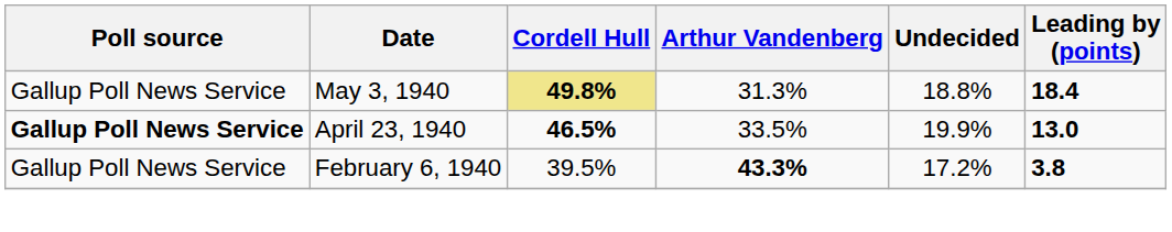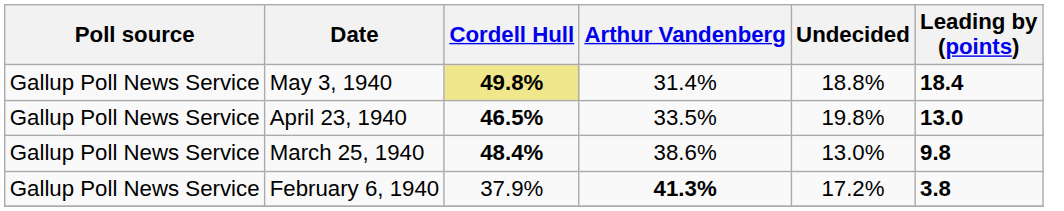 <table class="wikitable sortable collapsible collapsed">
 <tr>
 <th>Poll source</th>
 <th>Date</th>
 <th><a href='#'>Cordell Hull</a><br><small></small></th>
 <th><a href='#'>Arthur Vandenberg</a><br><small></small></th>
 <th>Undecided</th>
 <th>Leading by<br>(<a href='#'>points</a>)</th>
 </tr>
 <tr>
 <td>Gallup Poll News Service</td>
 <td>May 3, 1940</td>
 <td align="center"  style="background: khaki;"><strong>49.8%</strong></td>
-<td align="center">31.3%</td>
+<td align="center">31.4%</td>
 <td align="center">18.8%</td>
 <td><strong>18.4</strong></td>
 </tr>
 <tr>
-<td><strong>Gallup Poll News Service</strong></td>
+<td>Gallup Poll News Service</td>
 <td>April 23, 1940</td>
 <td align="center" ><strong>46.5%</strong></td>
 <td align="center">33.5%</td>
-<td align="center">19.9%</td>
+<td align="center">19.8%</td>
 <td><strong>13.0</strong></td>
 </tr>
 <tr>
 <td>Gallup Poll News Service</td>
+<td>March 25, 1940</td>
+<td align="center" ><strong>48.4%</strong></td>
+<td align="center">38.6%</td>
+<td align="center">13.0%</td>
+<td><strong>9.8</strong></td>
+</tr>
+<tr>
+<td>Gallup Poll News Service</td>
 <td>February 6, 1940</td>
-<td align="center">39.5% </td>
-<td align="center" ><strong>43.3%</strong> </td>
+<td align="center">37.9% </td>
+<td align="center" ><strong>41.3%</strong> </td>
 <td align="center">17.2%</td>
 <td><strong>3.8</strong></td>
 </tr>
 <tr>
 </tr>
 </table>
